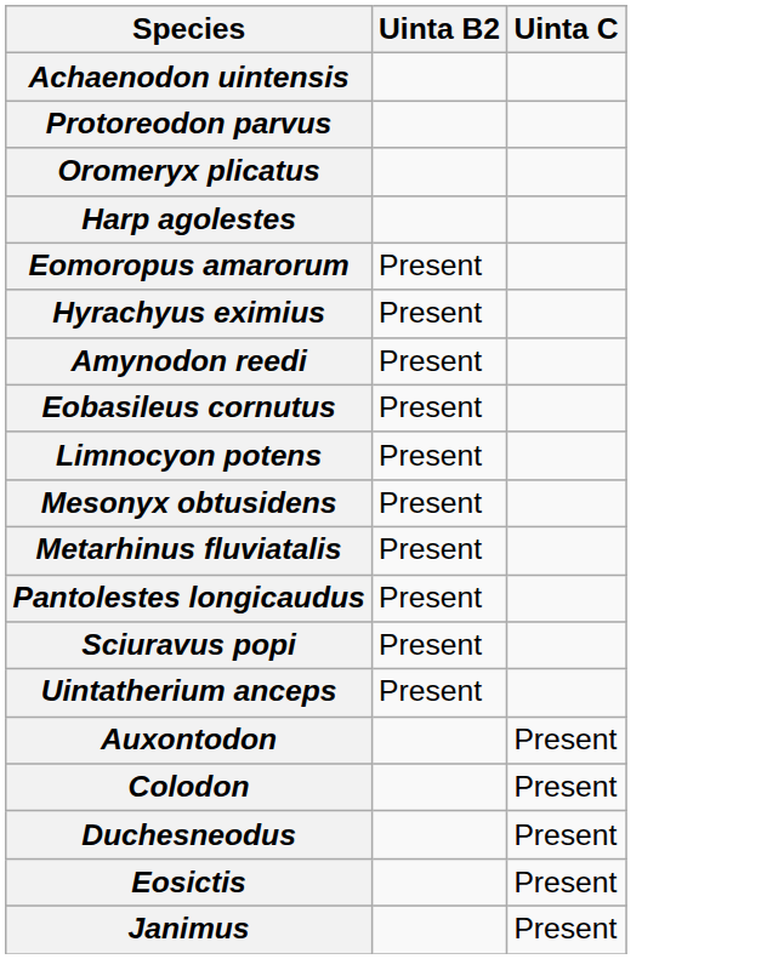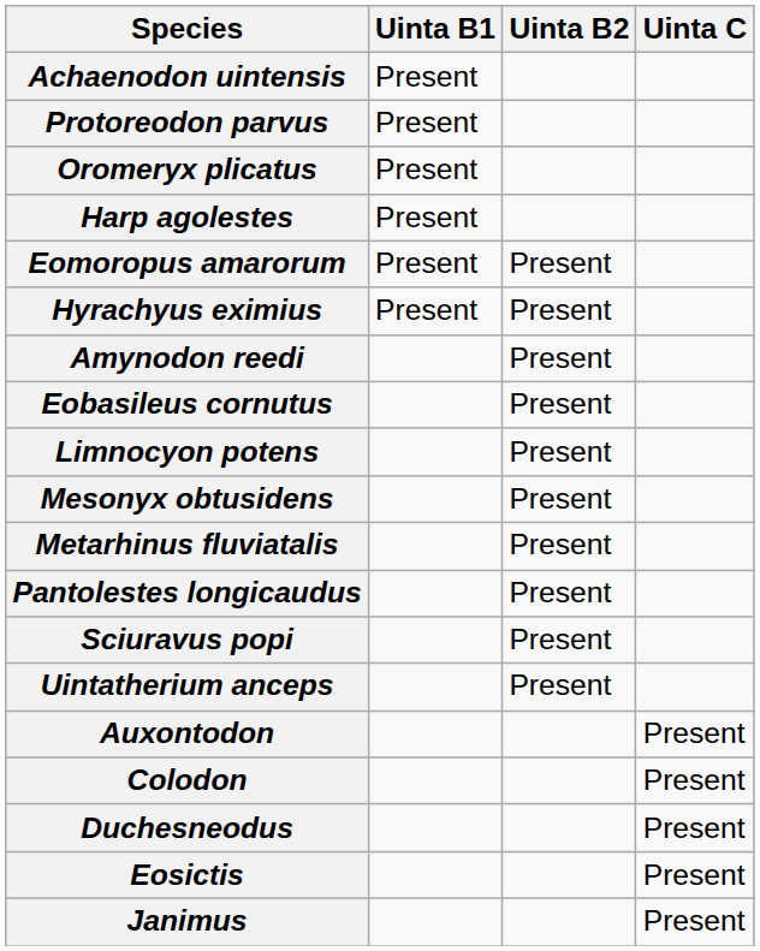 <table class="wikitable">
 <tr>
 <th>Species</th>
+<th>Uinta B1</th>
 <th>Uinta B2</th>
 <th>Uinta C</th>
 </tr>
 <tr>
 <th><em>Achaenodon uintensis</em></th>
+<td>Present</td>
 <td></td>
 <td></td>
 </tr>
 <tr>
 <th><em>Protoreodon parvus</em></th>
+<td>Present</td>
 <td></td>
 <td></td>
 </tr>
 <tr>
 <th><em>Oromeryx plicatus</em></th>
+<td>Present</td>
 <td></td>
 <td></td>
 </tr>
 <tr>
 <th><em>Harp agolestes</em></th>
+<td>Present</td>
 <td></td>
 <td></td>
 </tr>
 <tr>
 <th><em>Eomoropus amarorum</em></th>
 <td>Present</td>
+<td>Present</td>
 <td></td>
 </tr>
 <tr>
 <th><em>Hyrachyus eximius</em></th>
 <td>Present</td>
+<td>Present</td>
 <td></td>
 </tr>
 <tr>
 <th><em>Amynodon reedi</em></th>
+<td></td>
 <td>Present</td>
 <td></td>
 </tr>
 <tr>
 <th><em>Eobasileus cornutus</em></th>
+<td></td>
 <td>Present</td>
 <td></td>
 </tr>
 <tr>
 <th><em>Limnocyon potens</em></th>
+<td></td>
 <td>Present</td>
 <td></td>
 </tr>
 <tr>
 <th><em>Mesonyx obtusidens</em></th>
+<td></td>
 <td>Present</td>
 <td></td>
 </tr>
 <tr>
 <th><em>Metarhinus fluviatalis</em></th>
+<td></td>
 <td>Present</td>
 <td></td>
 </tr>
 <tr>
 <th><em>Pantolestes longicaudus</em></th>
+<td></td>
 <td>Present</td>
 <td></td>
 </tr>
 <tr>
 <th><em>Sciuravus popi</em></th>
+<td></td>
 <td>Present</td>
 <td></td>
 </tr>
 <tr>
 <th><em>Uintatherium anceps</em></th>
+<td></td>
 <td>Present</td>
 <td></td>
 </tr>
 <tr>
 <th><em>Auxontodon</em></th>
 <td></td>
+<td></td>
 <td>Present</td>
 </tr>
 <tr>
 <th><em>Colodon</em></th>
+<td></td>
 <td></td>
 <td>Present</td>
 </tr>
 <tr>
 <th><em>Duchesneodus</em></th>
 <td></td>
+<td></td>
 <td>Present</td>
 </tr>
 <tr>
 <th><em>Eosictis</em></th>
+<td></td>
 <td></td>
 <td>Present</td>
 </tr>
 <tr>
 <th><em>Janimus</em></th>
 <td></td>
+<td></td>
 <td>Present</td>
 </tr>
 </table>
